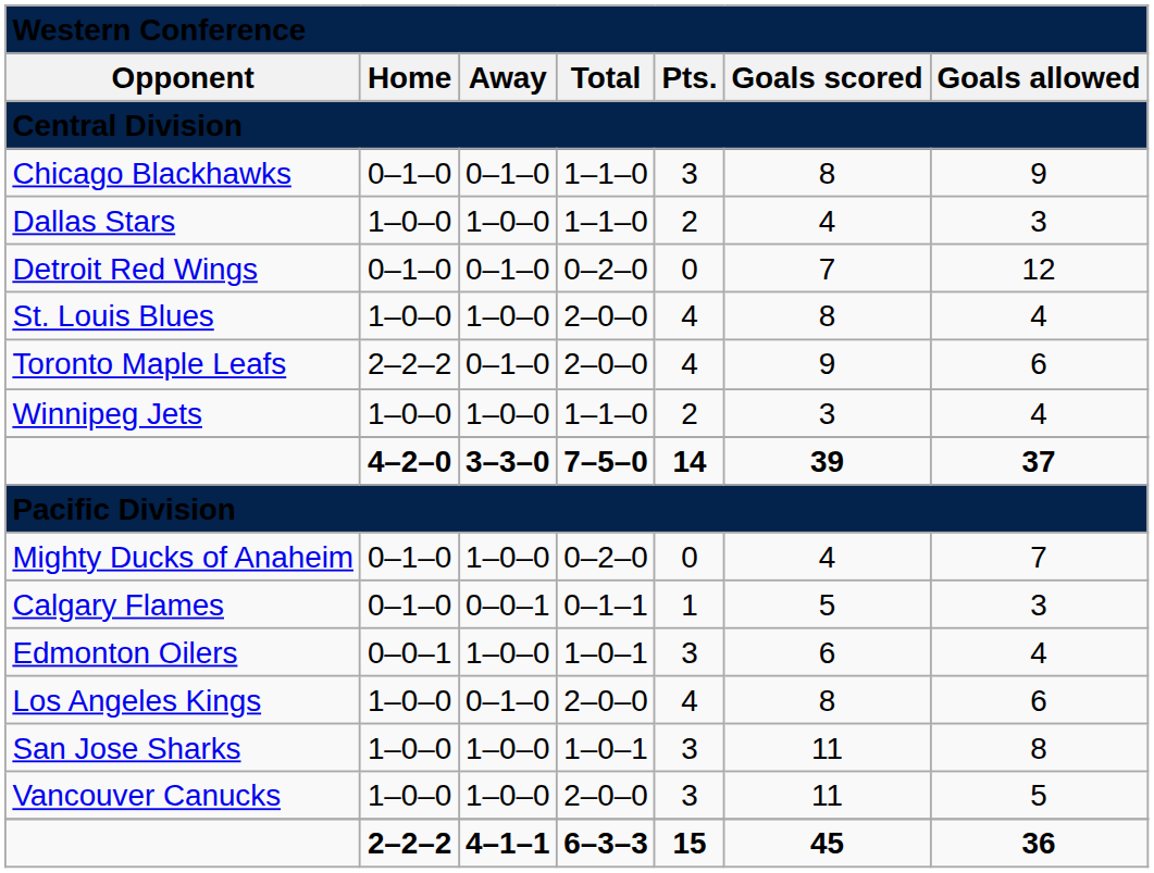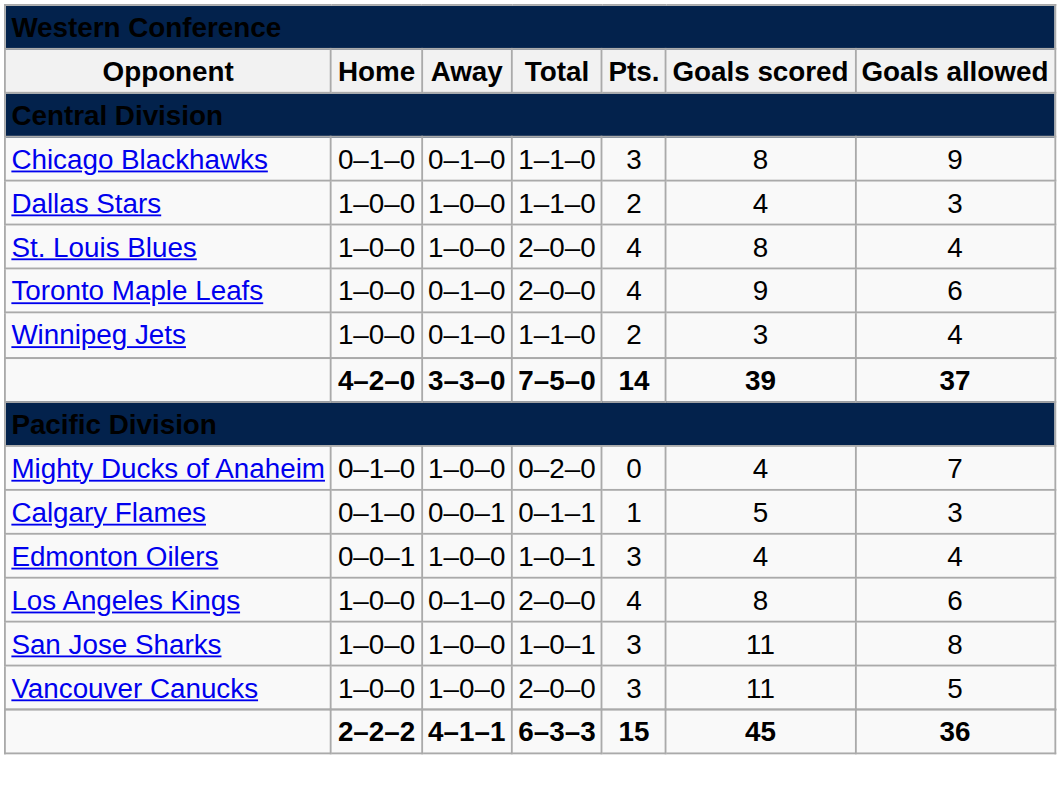 <table class="wikitable" style="font-size: 95%; text-align: center">
 <tr>
 <td colspan="7" style="text-align:left; background:#03224c"><span> <strong>Western Conference</strong> </span></td>
 </tr>
 <tr>
 <th>Opponent</th>
 <th>Home</th>
 <th>Away</th>
 <th>Total</th>
 <th>Pts.</th>
 <th>Goals scored</th>
 <th>Goals allowed</th>
 </tr>
 <tr>
 <td colspan="7" style="text-align:left; background:#03224c"><span> <strong>Central Division</strong> </span></td>
 </tr>
 <tr>
 <td style="text-align:left"><a href='#'>Chicago Blackhawks</a></td>
 <td>0–1–0</td>
 <td>0–1–0</td>
 <td>1–1–0</td>
 <td>3</td>
 <td>8</td>
 <td>9</td>
 </tr>
 <tr>
 <td style="text-align:left"><a href='#'>Dallas Stars</a></td>
 <td>1–0–0</td>
 <td>1–0–0</td>
 <td>1–1–0</td>
 <td>2</td>
 <td>4</td>
 <td>3</td>
 </tr>
 <tr>
-<td style="text-align:left"><a href='#'>Detroit Red Wings</a></td>
-<td>0–1–0</td>
-<td>0–1–0</td>
-<td>0–2–0</td>
-<td>0</td>
-<td>7</td>
-<td>12</td>
-</tr>
-<tr>
 <td style="text-align:left"><a href='#'>St. Louis Blues</a></td>
 <td>1–0–0</td>
 <td>1–0–0</td>
 <td>2–0–0</td>
 <td>4</td>
 <td>8</td>
 <td>4</td>
 </tr>
 <tr>
 <td style="text-align:left"><a href='#'>Toronto Maple Leafs</a></td>
-<td>2–2–2</td>
+<td>1–0–0</td>
 <td>0–1–0</td>
 <td>2–0–0</td>
 <td>4</td>
 <td>9</td>
 <td>6</td>
 </tr>
 <tr>
 <td style="text-align:left"><a href='#'>Winnipeg Jets</a></td>
 <td>1–0–0</td>
-<td>1–0–0</td>
+<td>0–1–0</td>
 <td>1–1–0</td>
 <td>2</td>
 <td>3</td>
 <td>4</td>
 </tr>
 <tr>
 </tr>
 <tr style="font-weight:bold">
 <td></td>
 <td>4–2–0</td>
 <td>3–3–0</td>
 <td>7–5–0</td>
 <td>14</td>
 <td>39</td>
 <td>37</td>
 </tr>
 <tr>
 <td colspan="7" style="text-align:left; background:#03224c"><span> <strong>Pacific Division</strong> </span></td>
 </tr>
 <tr>
 <td style="text-align:left"><a href='#'>Mighty Ducks of Anaheim</a></td>
 <td>0–1–0</td>
 <td>1–0–0</td>
 <td>0–2–0</td>
 <td>0</td>
 <td>4</td>
 <td>7</td>
 </tr>
 <tr>
 <td style="text-align:left"><a href='#'>Calgary Flames</a></td>
 <td>0–1–0</td>
 <td>0–0–1</td>
 <td>0–1–1</td>
 <td>1</td>
 <td>5</td>
 <td>3</td>
 </tr>
 <tr>
 <td style="text-align:left"><a href='#'>Edmonton Oilers</a></td>
 <td>0–0–1</td>
 <td>1–0–0</td>
 <td>1–0–1</td>
 <td>3</td>
-<td>6</td>
+<td>4</td>
 <td>4</td>
 </tr>
 <tr>
 <td style="text-align:left"><a href='#'>Los Angeles Kings</a></td>
 <td>1–0–0</td>
 <td>0–1–0</td>
 <td>2–0–0</td>
 <td>4</td>
 <td>8</td>
 <td>6</td>
 </tr>
 <tr>
 <td style="text-align:left"><a href='#'>San Jose Sharks</a></td>
 <td>1–0–0</td>
 <td>1–0–0</td>
 <td>1–0–1</td>
 <td>3</td>
 <td>11</td>
 <td>8</td>
 </tr>
 <tr>
 <td style="text-align:left"><a href='#'>Vancouver Canucks</a></td>
 <td>1–0–0</td>
 <td>1–0–0</td>
 <td>2–0–0</td>
 <td>3</td>
 <td>11</td>
 <td>5</td>
 </tr>
 <tr>
 </tr>
 <tr style="font-weight:bold">
 <td></td>
 <td>2–2–2</td>
 <td>4–1–1</td>
 <td>6–3–3</td>
 <td>15</td>
 <td>45</td>
 <td>36</td>
 </tr>
 </table>
